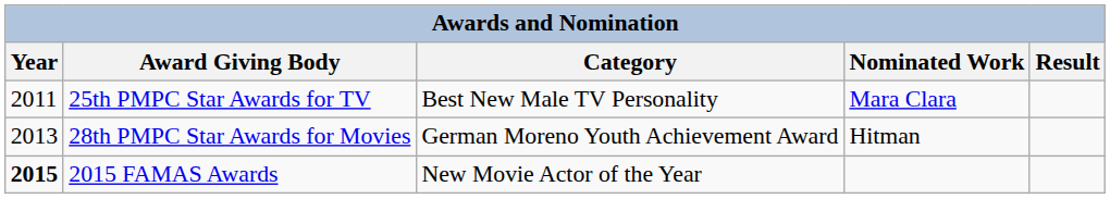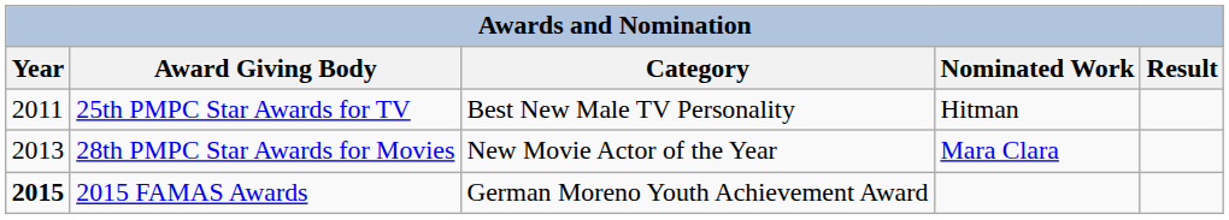 <table class="wikitable">
 <tr>
 <th colspan="5" style="background:LightSteelBlue;">Awards and Nomination</th>
 </tr>
 <tr>
 <th>Year</th>
 <th>Award Giving Body</th>
 <th>Category</th>
 <th>Nominated Work</th>
 <th>Result</th>
 </tr>
 <tr>
 <td>2011</td>
 <td><a href='#'>25th PMPC Star Awards for TV</a></td>
 <td>Best New Male TV Personality</td>
-<td><a href='#'>Mara Clara</a></td>
+<td>Hitman</td>
 <td></td>
 </tr>
 <tr>
 <td>2013</td>
 <td><a href='#'>28th PMPC Star Awards for Movies</a></td>
-<td>German Moreno Youth Achievement Award</td>
-<td>Hitman</td>
+<td>New Movie Actor of the Year</td>
+<td><a href='#'>Mara Clara</a></td>
 <td></td>
 </tr>
 <tr>
 <td><strong>2015</strong></td>
 <td><a href='#'>2015 FAMAS Awards</a></td>
-<td>New Movie Actor of the Year</td>
+<td>German Moreno Youth Achievement Award</td>
 <td></td>
 <td></td>
 </tr>
 </table>
